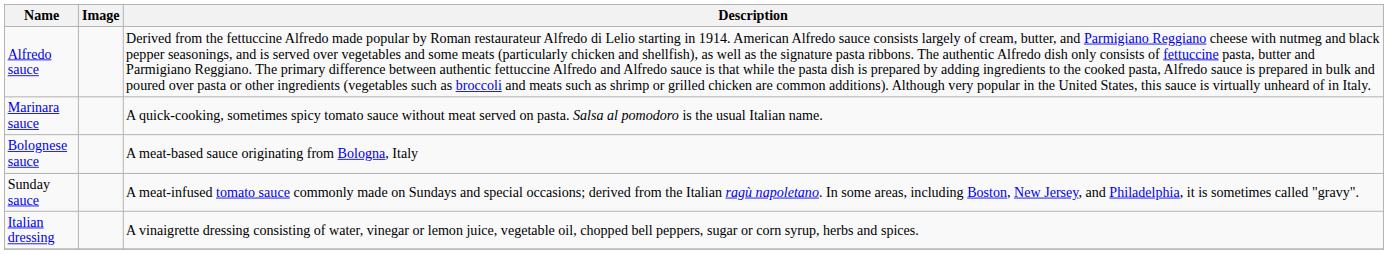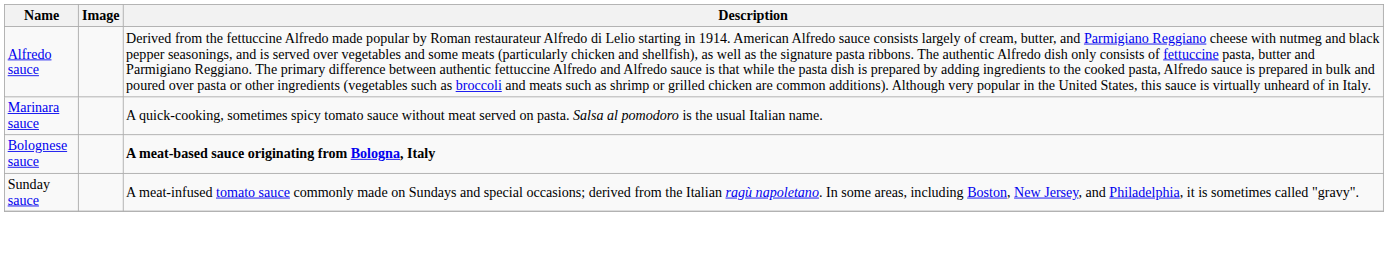 <table class="wikitable">
 <tr>
 <th>Name</th>
 <th>Image</th>
 <th>Description</th>
 </tr>
 <tr>
 <td><a href='#'>Alfredo sauce</a></td>
 <td></td>
 <td>Derived from the fettuccine Alfredo made popular by Roman restaurateur Alfredo di Lelio starting in 1914. American Alfredo sauce consists largely of cream, butter, and <a href='#'>Parmigiano Reggiano</a> cheese with nutmeg and black pepper seasonings, and is served over vegetables and some meats (particularly chicken and shellfish), as well as the signature pasta ribbons. The authentic Alfredo dish only consists of <a href='#'>fettuccine</a> pasta, butter and Parmigiano Reggiano. The primary difference between authentic fettuccine Alfredo and Alfredo sauce is that while the pasta dish is prepared by adding ingredients to the cooked pasta, Alfredo sauce is prepared in bulk and poured over pasta or other ingredients (vegetables such as <a href='#'>broccoli</a> and meats such as shrimp or grilled chicken are common additions). Although very popular in the United States, this sauce is virtually unheard of in Italy.</td>
 </tr>
 <tr>
 <td><a href='#'>Marinara sauce</a></td>
 <td></td>
 <td>A quick-cooking, sometimes spicy tomato sauce without meat served on pasta. <em>Salsa al pomodoro</em> is the usual Italian name.</td>
 </tr>
 <tr>
 <td><a href='#'>Bolognese sauce</a></td>
 <td></td>
-<td>A meat-based sauce originating from <a href='#'>Bologna</a>, Italy</td>
+<td><strong>A meat-based sauce originating from <a href='#'>Bologna</a>, Italy</strong></td>
 </tr>
 <tr>
 <td>Sunday <a href='#'>sauce</a></td>
 <td></td>
 <td>A meat-infused <a href='#'>tomato sauce</a> commonly made on Sundays and special occasions; derived from the Italian <a href='#'><em>ragù napoletano</em></a>. In some areas, including <a href='#'>Boston</a>, <a href='#'>New Jersey</a>, and <a href='#'>Philadelphia</a>, it is sometimes called "gravy".</td>
 </tr>
 <tr>
-<td><a href='#'>Italian dressing</a></td>
-<td></td>
-<td>A vinaigrette dressing consisting of water, vinegar or lemon juice, vegetable oil, chopped bell peppers, sugar or corn syrup, herbs and spices.</td>
-</tr>
-<tr>
 </tr>
 </table>
